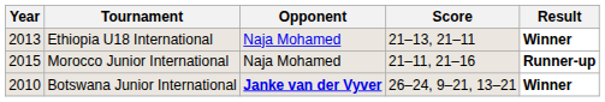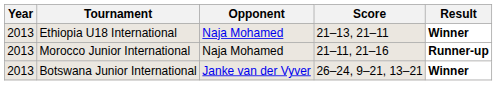 <table class="sortable wikitable" style="font-size: 90%">
 <tr>
 <th>Year</th>
 <th>Tournament</th>
 <th>Opponent</th>
 <th>Score</th>
 <th>Result</th>
 </tr>
 <tr style="background:#EBE7E0">
 <td align="center">2013</td>
 <td align="left">Ethiopia U18 International</td>
 <td align="left"> <a href='#'>Naja Mohamed</a></td>
 <td align="left">21–13, 21–11</td>
 <td style="text-align:left; background:white"> <strong>Winner</strong></td>
 </tr>
 <tr style="background:#EBE7E0">
-<td align="center">2015</td>
+<td align="center">2013</td>
 <td align="left">Morocco Junior International</td>
 <td align="left"> Naja Mohamed</td>
 <td align="left">21–11, 21–16</td>
 <td style="text-align:left; background:white"> <strong>Runner-up</strong></td>
 </tr>
 <tr style="background:#EBE7E0">
-<td align="center">2010</td>
+<td align="center">2013</td>
 <td align="left">Botswana Junior International</td>
-<td align="left"><strong> <a href='#'>Janke van der Vyver</a></strong></td>
+<td align="left"> <a href='#'>Janke van der Vyver</a></td>
 <td align="left">26–24, 9–21, 13–21</td>
 <td style="text-align:left; background:white"> <strong>Winner</strong></td>
 </tr>
 </table>
